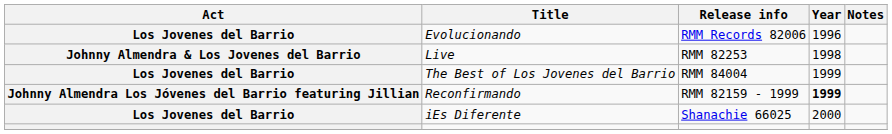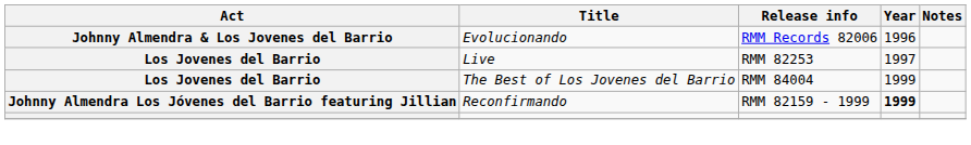 <table class="wikitable plainrowheaders sortable">
 <tr>
 <th scope="col">Act</th>
 <th scope="col">Title</th>
 <th scope="col">Release info</th>
 <th scope="col">Year</th>
 <th scope="col" class="unsortable">Notes</th>
 </tr>
 <tr>
-<th scope="row">Los Jovenes del Barrio</th>
+<th scope="row">Johnny Almendra & Los Jovenes del Barrio</th>
 <td><em>Evolucionando</em></td>
 <td><a href='#'>RMM Records</a> 82006</td>
 <td>1996</td>
 <td></td>
 </tr>
 <tr>
-<th scope="row">Johnny Almendra & Los Jovenes del Barrio</th>
+<th scope="row">Los Jovenes del Barrio</th>
 <td><em>Live</em></td>
 <td>RMM 82253</td>
-<td>1998</td>
+<td>1997</td>
 <td></td>
 </tr>
 <tr>
 <th scope="row">Los Jovenes del Barrio</th>
 <td><em>The Best of Los Jovenes del Barrio</em></td>
 <td>RMM 84004</td>
 <td>1999</td>
 <td></td>
 </tr>
 <tr>
 <th scope="row">Johnny Almendra Los Jóvenes del Barrio featuring Jillian</th>
 <td><em>Reconfirmando</em></td>
 <td>RMM 82159 - 1999</td>
 <td><strong>1999</strong></td>
 <td></td>
 </tr>
 <tr>
-<th scope="row">Los Jovenes del Barrio</th>
-<td><em>iEs Diferente</em></td>
-<td><a href='#'>Shanachie</a> 66025</td>
-<td>2000</td>
-<td></td>
-</tr>
-<tr>
 <th scope="row"></th>
 <td></td>
 <td></td>
 <td></td>
 <td></td>
 </tr>
 <tr>
 </tr>
 </table>
